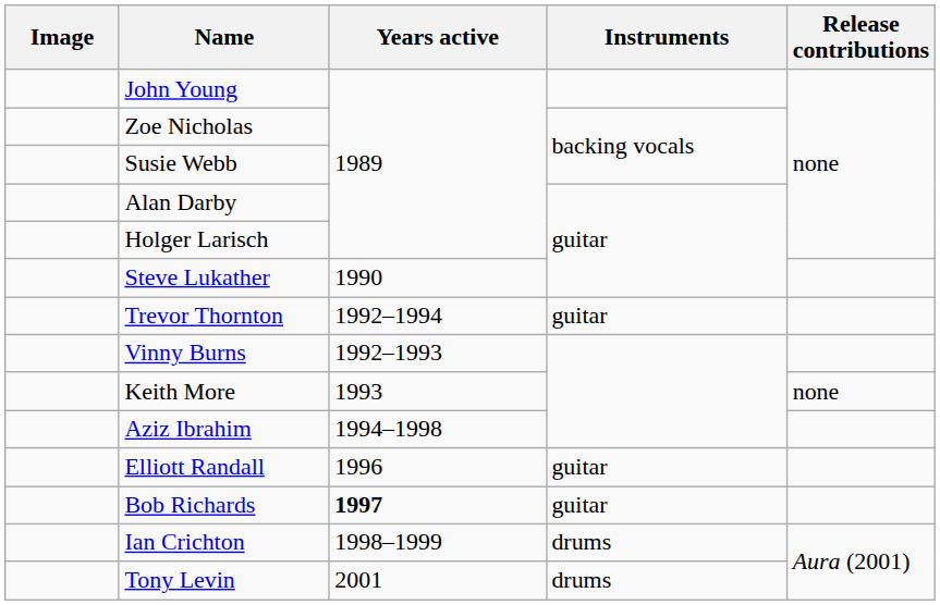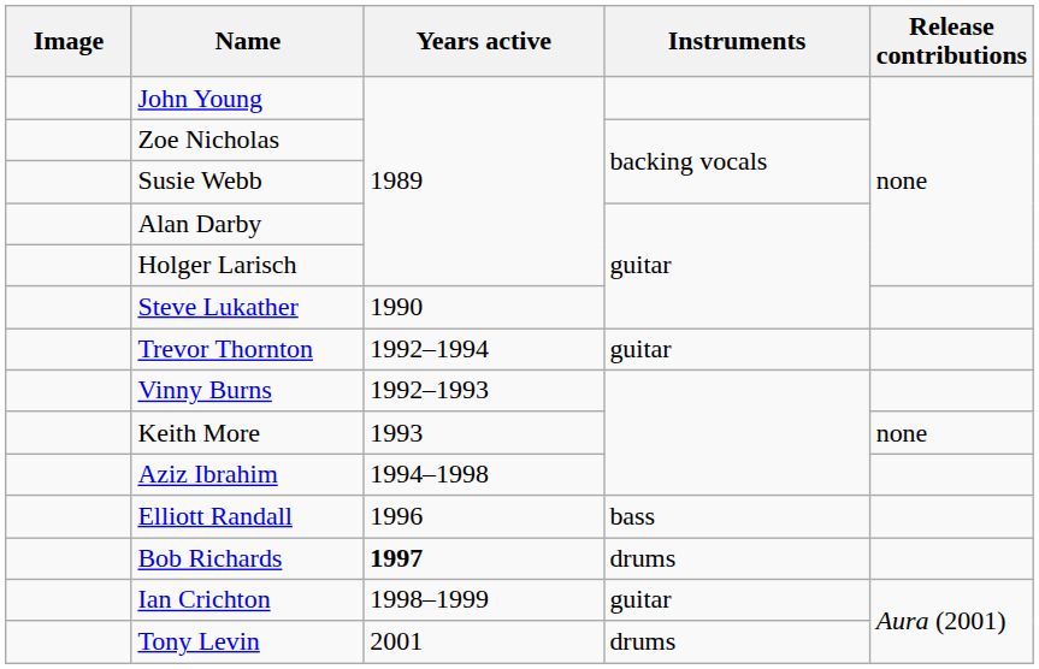 <table class="wikitable" width="100%" border="1">
 <tr>
 <th width="75">Image</th>
 <th width="150">Name</th>
 <th width="160">Years active</th>
 <th width="170">Instruments</th>
 <th>Release contributions</th>
 </tr>
 <tr>
 <td></td>
 <td><a href='#'>John Young</a></td>
 <td rowspan="5">1989</td>
 <td></td>
 <td rowspan="5">none</td>
 </tr>
 <tr>
 <td></td>
 <td>Zoe Nicholas</td>
 <td rowspan="2">backing vocals</td>
 </tr>
 <tr>
 <td></td>
 <td>Susie Webb</td>
 </tr>
 <tr>
 <td></td>
 <td>Alan Darby</td>
 <td rowspan="3">guitar</td>
 </tr>
 <tr>
 <td></td>
 <td>Holger Larisch</td>
 </tr>
 <tr>
 <td></td>
 <td><a href='#'>Steve Lukather</a></td>
 <td>1990</td>
 <td></td>
 </tr>
 <tr>
 <td></td>
 <td><a href='#'>Trevor Thornton</a></td>
 <td>1992–1994</td>
 <td>guitar</td>
 <td></td>
 </tr>
 <tr>
 <td></td>
 <td><a href='#'>Vinny Burns</a></td>
 <td>1992–1993</td>
 <td rowspan="3"></td>
 <td></td>
 </tr>
 <tr>
 <td></td>
 <td>Keith More</td>
 <td>1993</td>
 <td>none</td>
 </tr>
 <tr>
 <td></td>
 <td><a href='#'>Aziz Ibrahim</a></td>
 <td>1994–1998</td>
 <td></td>
 </tr>
 <tr>
 <td></td>
 <td><a href='#'>Elliott Randall</a></td>
 <td>1996</td>
-<td>guitar</td>
+<td>bass</td>
 <td></td>
 </tr>
 <tr>
 <td></td>
 <td><a href='#'>Bob Richards</a></td>
 <td><strong>1997</strong></td>
-<td>guitar</td>
+<td>drums</td>
 <td></td>
 </tr>
 <tr>
 <td></td>
 <td><a href='#'>Ian Crichton</a></td>
 <td>1998–1999</td>
-<td>drums</td>
+<td>guitar</td>
 <td rowspan="2"><em>Aura</em> (2001)</td>
 </tr>
 <tr>
 <td></td>
 <td><a href='#'>Tony Levin</a></td>
 <td>2001</td>
 <td>drums</td>
 </tr>
 </table>
